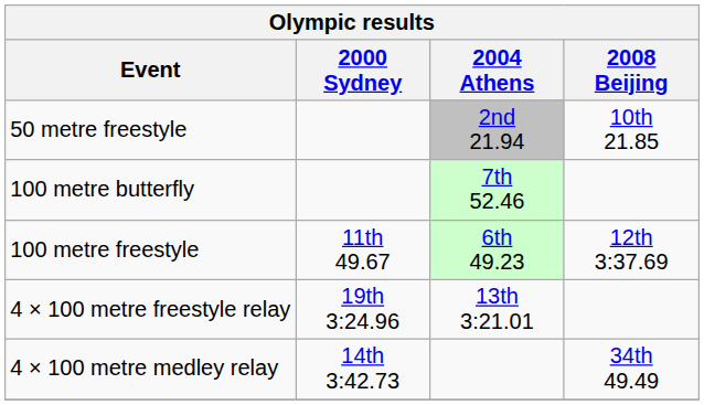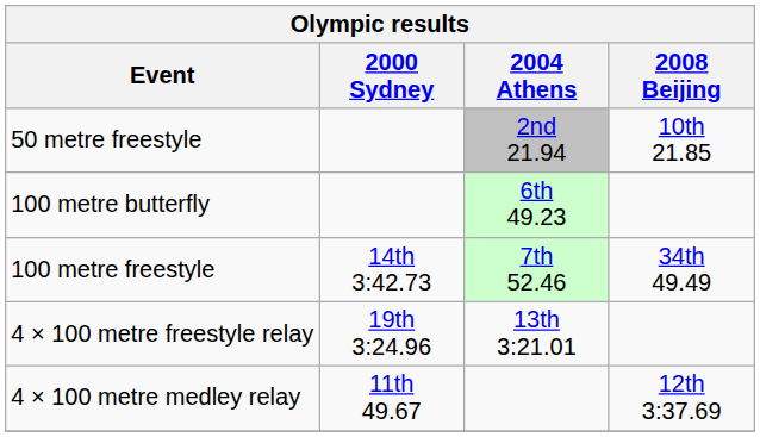 <table class="wikitable" style="text-align: center">
 <tr>
 <th colspan=5>Olympic results</th>
 </tr>
 <tr>
 <th>Event</th>
 <th width="90"><a href='#'>2000 Sydney</a></th>
 <th width="90"><a href='#'>2004 Athens</a></th>
 <th width="90"><a href='#'>2008 Beijing</a></th>
 </tr>
 <tr>
 <td align=left>50 metre freestyle</td>
 <td></td>
 <td style="background:silver;"><a href='#'>2nd</a><br>21.94</td>
 <td><a href='#'>10th</a><br>21.85</td>
 </tr>
 <tr>
 <td align=left>100 metre butterfly</td>
 <td></td>
-<td style="background: #ccffcc"><a href='#'>7th</a><br>52.46</td>
+<td style="background: #ccffcc"><a href='#'>6th</a><br>49.23</td>
 <td></td>
 </tr>
 <tr>
 <td align=left>100 metre freestyle</td>
-<td><a href='#'>11th</a><br>49.67</td>
-<td style="background: #ccffcc"><a href='#'>6th</a><br>49.23</td>
-<td><a href='#'>12th</a><br>3:37.69</td>
+<td><a href='#'>14th</a><br>3:42.73</td>
+<td style="background: #ccffcc"><a href='#'>7th</a><br>52.46</td>
+<td><a href='#'>34th</a><br>49.49</td>
 </tr>
 <tr>
 <td align=left>4 × 100 metre freestyle relay</td>
 <td><a href='#'>19th</a><br>3:24.96</td>
 <td><a href='#'>13th</a><br>3:21.01</td>
 <td></td>
 </tr>
 <tr>
 <td align=left>4 × 100 metre medley relay</td>
-<td><a href='#'>14th</a><br>3:42.73</td>
+<td><a href='#'>11th</a><br>49.67</td>
 <td></td>
-<td><a href='#'>34th</a><br>49.49</td>
+<td><a href='#'>12th</a><br>3:37.69</td>
 </tr>
 <tr>
 </tr>
 </table>
